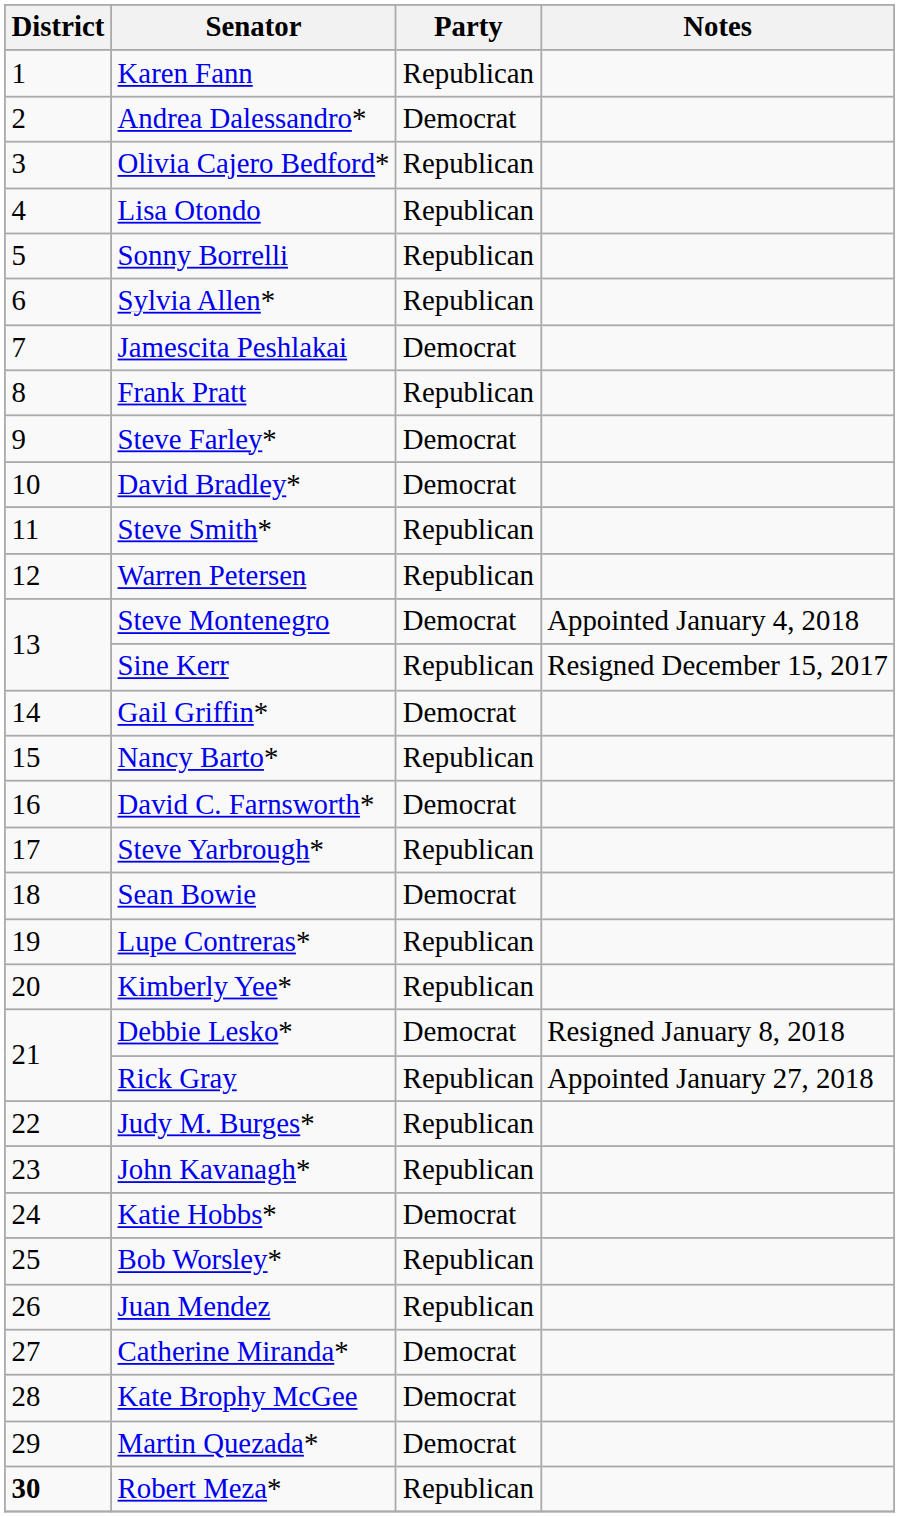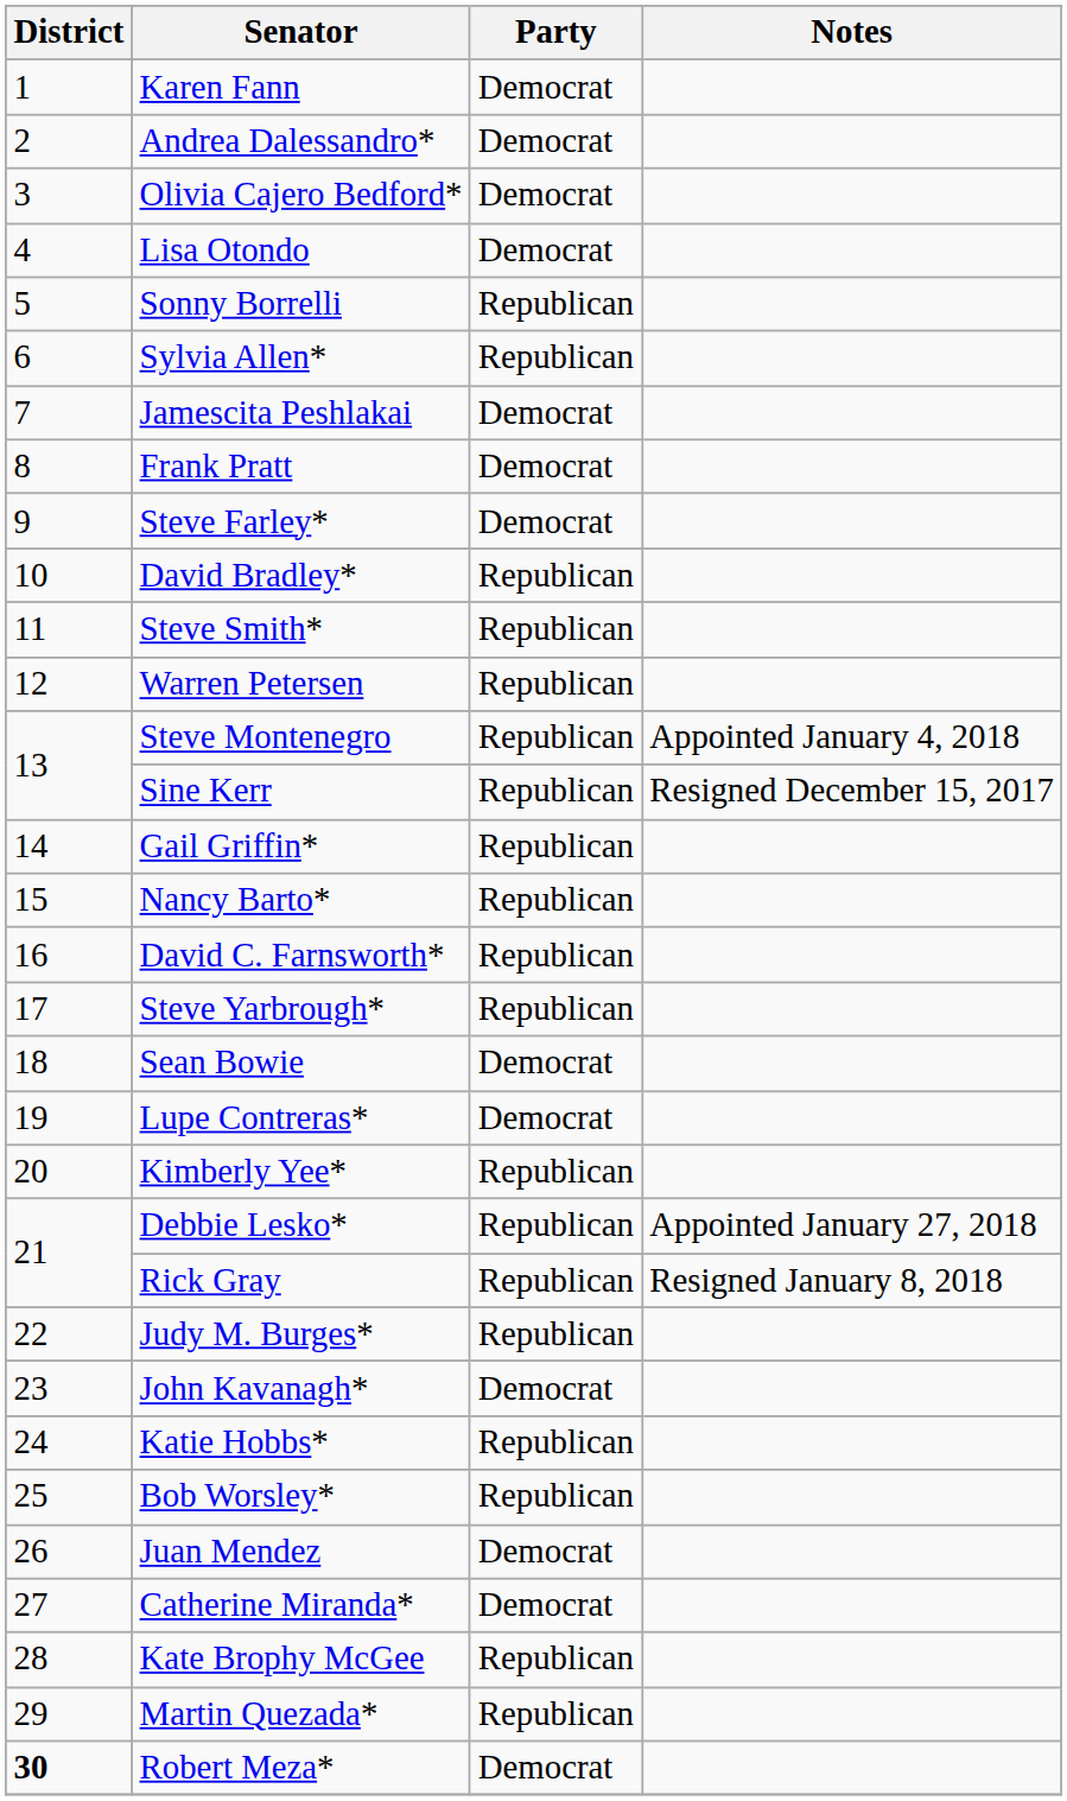 <table class=wikitable>
 <tr>
 <th>District</th>
 <th>Senator</th>
 <th>Party</th>
 <th>Notes</th>
 </tr>
 <tr>
 <td>1</td>
 <td><a href='#'>Karen Fann</a></td>
-<td>Republican</td>
+<td>Democrat</td>
 <td></td>
 </tr>
 <tr>
 <td>2</td>
 <td><a href='#'>Andrea Dalessandro</a>*</td>
 <td>Democrat</td>
 <td></td>
 </tr>
 <tr>
 <td>3</td>
 <td><a href='#'>Olivia Cajero Bedford</a>*</td>
-<td>Republican</td>
+<td>Democrat</td>
 <td></td>
 </tr>
 <tr>
 <td>4</td>
 <td><a href='#'>Lisa Otondo</a></td>
-<td>Republican</td>
+<td>Democrat</td>
 <td></td>
 </tr>
 <tr>
 <td>5</td>
 <td><a href='#'>Sonny Borrelli</a></td>
 <td>Republican</td>
 <td></td>
 </tr>
 <tr>
 <td>6</td>
 <td><a href='#'>Sylvia Allen</a>*</td>
 <td>Republican</td>
 <td></td>
 </tr>
 <tr>
 <td>7</td>
 <td><a href='#'>Jamescita Peshlakai</a></td>
 <td>Democrat</td>
 <td></td>
 </tr>
 <tr>
 <td>8</td>
 <td><a href='#'>Frank Pratt</a></td>
-<td>Republican</td>
+<td>Democrat</td>
 <td></td>
 </tr>
 <tr>
 <td>9</td>
 <td><a href='#'>Steve Farley</a>*</td>
 <td>Democrat</td>
 <td></td>
 </tr>
 <tr>
 <td>10</td>
 <td><a href='#'>David Bradley</a>*</td>
-<td>Democrat</td>
+<td>Republican</td>
 <td></td>
 </tr>
 <tr>
 <td>11</td>
 <td><a href='#'>Steve Smith</a>*</td>
 <td>Republican</td>
 <td></td>
 </tr>
 <tr>
 <td>12</td>
 <td><a href='#'>Warren Petersen</a></td>
 <td>Republican</td>
 <td></td>
 </tr>
 <tr>
 <td rowspan="2">13</td>
 <td><a href='#'>Steve Montenegro</a></td>
-<td>Democrat</td>
+<td>Republican</td>
 <td>Appointed January 4, 2018</td>
 </tr>
 <tr>
 <td><a href='#'>Sine Kerr</a></td>
 <td>Republican</td>
 <td>Resigned December 15, 2017</td>
 </tr>
 <tr>
 <td>14</td>
 <td><a href='#'>Gail Griffin</a>*</td>
-<td>Democrat</td>
+<td>Republican</td>
 <td></td>
 </tr>
 <tr>
 <td>15</td>
 <td><a href='#'>Nancy Barto</a>*</td>
 <td>Republican</td>
 <td></td>
 </tr>
 <tr>
 <td>16</td>
 <td><a href='#'>David C. Farnsworth</a>*</td>
-<td>Democrat</td>
+<td>Republican</td>
 <td></td>
 </tr>
 <tr>
 <td>17</td>
 <td><a href='#'>Steve Yarbrough</a>*</td>
 <td>Republican</td>
 <td></td>
 </tr>
 <tr>
 <td>18</td>
 <td><a href='#'>Sean Bowie</a></td>
 <td>Democrat</td>
 <td></td>
 </tr>
 <tr>
 <td>19</td>
 <td><a href='#'>Lupe Contreras</a>*</td>
-<td>Republican</td>
+<td>Democrat</td>
 <td></td>
 </tr>
 <tr>
 <td>20</td>
 <td><a href='#'>Kimberly Yee</a>*</td>
 <td>Republican</td>
 <td></td>
 </tr>
 <tr>
 <td rowspan="2">21</td>
 <td><a href='#'>Debbie Lesko</a>*</td>
-<td>Democrat</td>
-<td>Resigned January 8, 2018</td>
+<td>Republican</td>
+<td>Appointed January 27, 2018</td>
 </tr>
 <tr>
 <td><a href='#'>Rick Gray</a></td>
 <td>Republican</td>
-<td>Appointed January 27, 2018</td>
+<td>Resigned January 8, 2018</td>
 </tr>
 <tr>
 <td>22</td>
 <td><a href='#'>Judy M. Burges</a>*</td>
 <td>Republican</td>
 <td></td>
 </tr>
 <tr>
 <td>23</td>
 <td><a href='#'>John Kavanagh</a>*</td>
-<td>Republican</td>
+<td>Democrat</td>
 <td></td>
 </tr>
 <tr>
 <td>24</td>
 <td><a href='#'>Katie Hobbs</a>*</td>
-<td>Democrat</td>
+<td>Republican</td>
 <td></td>
 </tr>
 <tr>
 <td>25</td>
 <td><a href='#'>Bob Worsley</a>*</td>
 <td>Republican</td>
 <td></td>
 </tr>
 <tr>
 <td>26</td>
 <td><a href='#'>Juan Mendez</a></td>
-<td>Republican</td>
+<td>Democrat</td>
 <td></td>
 </tr>
 <tr>
 <td>27</td>
 <td><a href='#'>Catherine Miranda</a>*</td>
 <td>Democrat</td>
 <td></td>
 </tr>
 <tr>
 <td>28</td>
 <td><a href='#'>Kate Brophy McGee</a></td>
-<td>Democrat</td>
+<td>Republican</td>
 <td></td>
 </tr>
 <tr>
 <td>29</td>
 <td><a href='#'>Martin Quezada</a>*</td>
-<td>Democrat</td>
+<td>Republican</td>
 <td></td>
 </tr>
 <tr>
 <td><strong>30</strong></td>
 <td><a href='#'>Robert Meza</a>*</td>
-<td>Republican</td>
+<td>Democrat</td>
 <td></td>
 </tr>
 <tr>
 </tr>
 </table>
